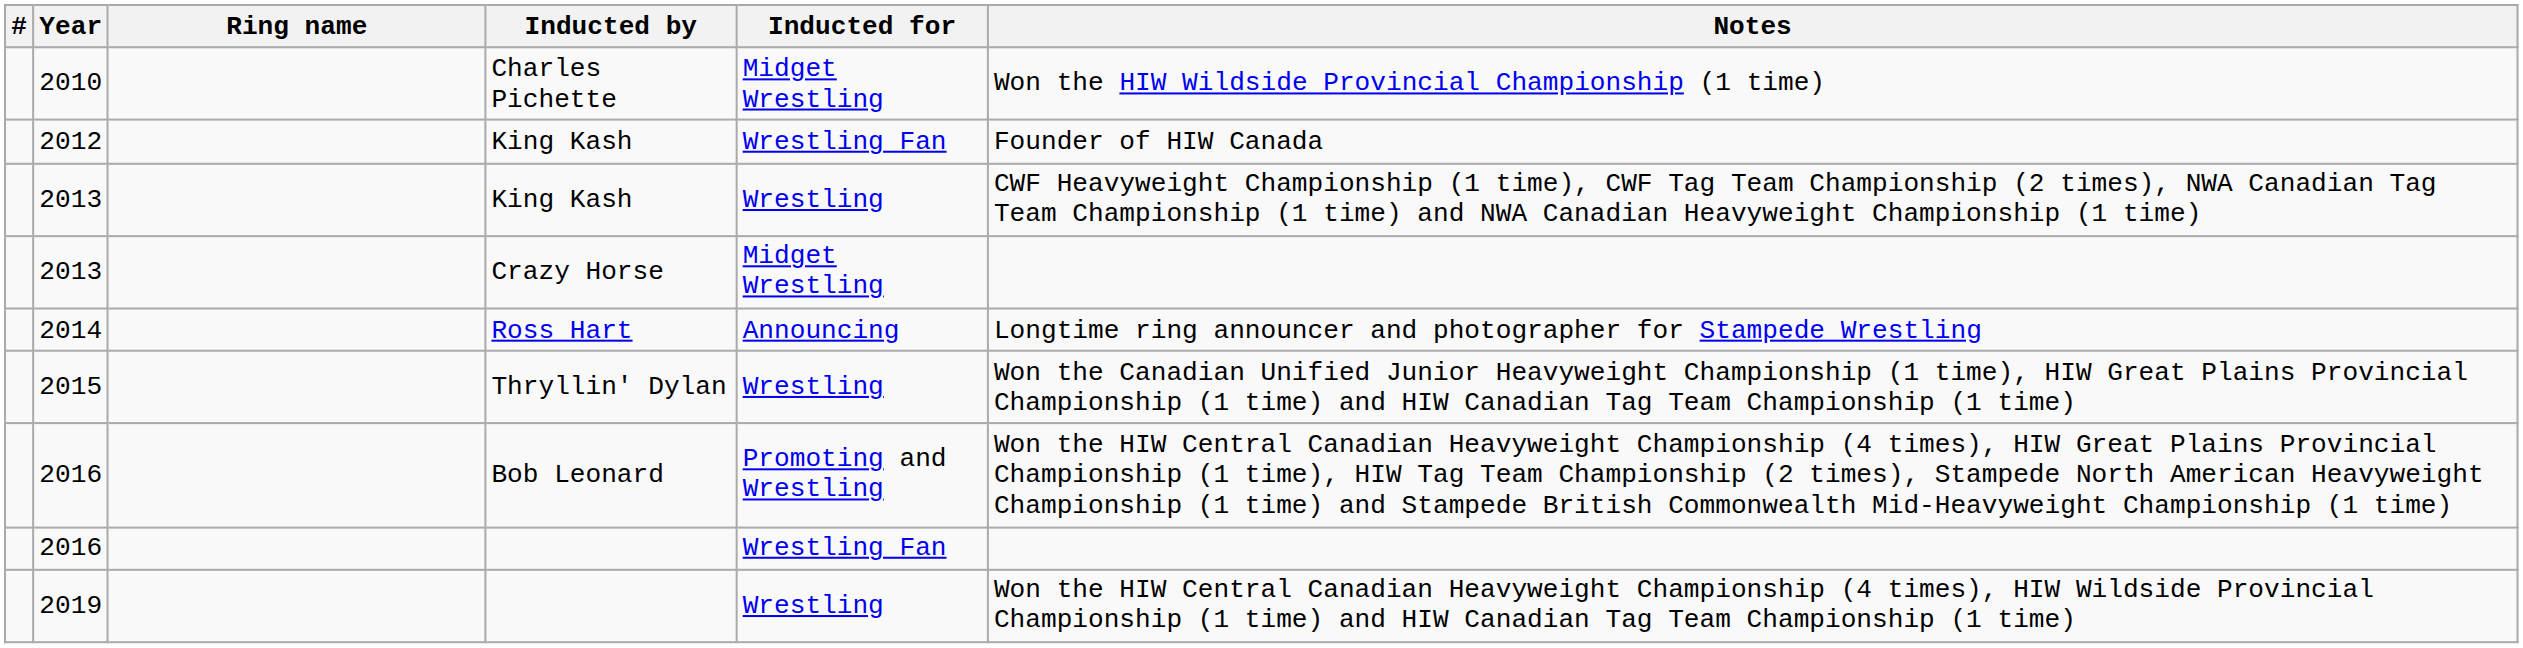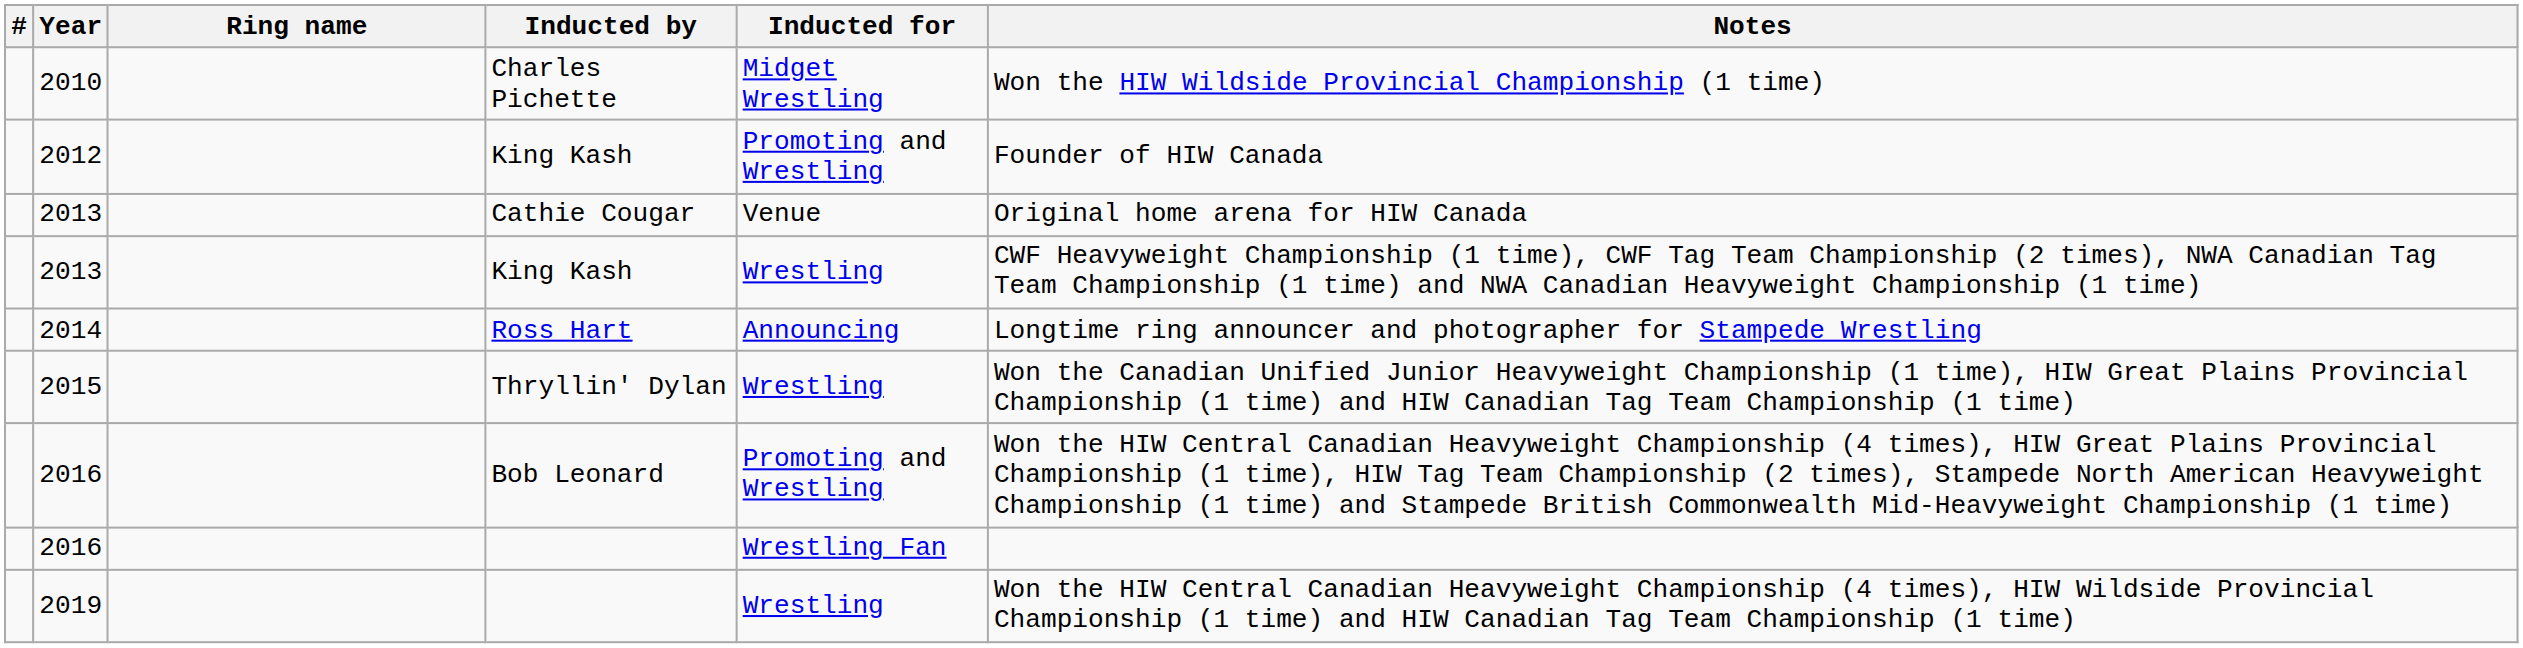 <table class="wikitable sortable" style="font-size: 100%">
 <tr>
 <th width="1%">#</th>
 <th width="1%"><strong>Year</strong></th>
 <th width="15%"><strong>Ring name</strong><br></th>
 <th width="10%"><strong>Inducted by</strong></th>
 <th width="10%"><strong>Inducted for</strong></th>
 <th class="unsortable"><strong>Notes</strong></th>
 </tr>
 <tr>
 <td align="center"></td>
 <td align="center">2010</td>
 <td></td>
 <td>Charles Pichette</td>
 <td><a href='#'>Midget Wrestling</a></td>
 <td>Won the <a href='#'>HIW Wildside Provincial Championship</a> (1 time)</td>
 </tr>
 <tr>
 <td align="center"></td>
 <td align="center">2012</td>
 <td></td>
 <td>King Kash</td>
-<td><a href='#'>Wrestling Fan</a></td>
+<td><a href='#'>Promoting</a> and <a href='#'>Wrestling</a></td>
 <td>Founder of HIW Canada</td>
+</tr>
+<tr>
+<td align="center"></td>
+<td align="center">2013</td>
+<td></td>
+<td>Cathie Cougar</td>
+<td>Venue</td>
+<td>Original home arena for HIW Canada</td>
 </tr>
 <tr>
 <td align="center"></td>
 <td align="center">2013</td>
 <td></td>
 <td>King Kash</td>
 <td><a href='#'>Wrestling</a></td>
 <td>CWF Heavyweight Championship (1 time), CWF Tag Team Championship (2 times), NWA Canadian Tag Team Championship (1 time) and NWA Canadian Heavyweight Championship (1 time)</td>
-</tr>
-<tr>
-<td align="center"></td>
-<td align="center">2013</td>
-<td><br></td>
-<td>Crazy Horse</td>
-<td><a href='#'>Midget Wrestling</a></td>
-<td></td>
 </tr>
 <tr>
 <td align="center"></td>
 <td align="center">2014</td>
 <td></td>
 <td><a href='#'>Ross Hart</a></td>
 <td><a href='#'>Announcing</a></td>
 <td>Longtime ring announcer and photographer for <a href='#'>Stampede Wrestling</a></td>
 </tr>
 <tr>
 <td align="center"></td>
 <td align="center">2015</td>
 <td><br></td>
 <td>Thryllin' Dylan</td>
 <td><a href='#'>Wrestling</a></td>
 <td>Won the Canadian Unified Junior Heavyweight Championship (1 time), HIW Great Plains Provincial Championship (1 time) and HIW Canadian Tag Team Championship (1 time)</td>
 </tr>
 <tr>
 <td align="center"></td>
 <td align="center">2016</td>
 <td><br></td>
 <td>Bob Leonard</td>
 <td><a href='#'>Promoting</a> and <a href='#'>Wrestling</a></td>
 <td>Won the HIW Central Canadian Heavyweight Championship (4 times), HIW Great Plains Provincial Championship (1 time), HIW Tag Team Championship (2 times), Stampede North American Heavyweight Championship (1 time) and Stampede British Commonwealth Mid-Heavyweight Championship (1 time)</td>
 </tr>
 <tr>
 <td align="center"></td>
 <td align="center">2016</td>
 <td></td>
 <td></td>
 <td><a href='#'>Wrestling Fan</a></td>
 <td></td>
 </tr>
 <tr>
 <td align="center"></td>
 <td align="center">2019</td>
 <td><br> </td>
 <td></td>
 <td><a href='#'>Wrestling</a></td>
 <td>Won the HIW Central Canadian Heavyweight Championship (4 times), HIW Wildside Provincial Championship (1 time) and HIW Canadian Tag Team Championship (1 time)</td>
 </tr>
 </table>
